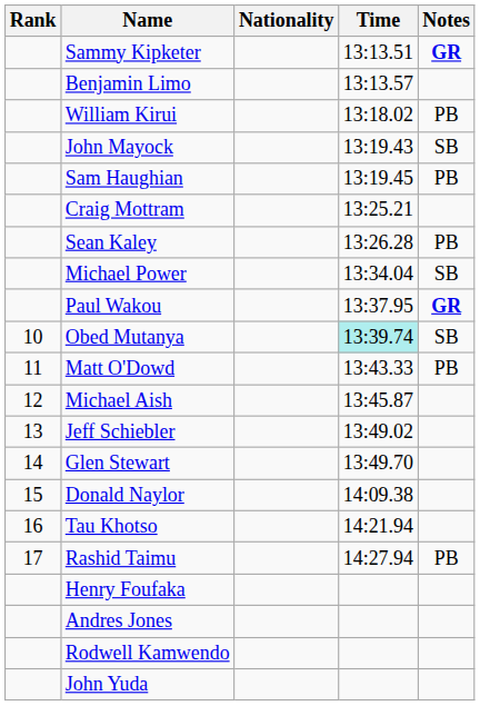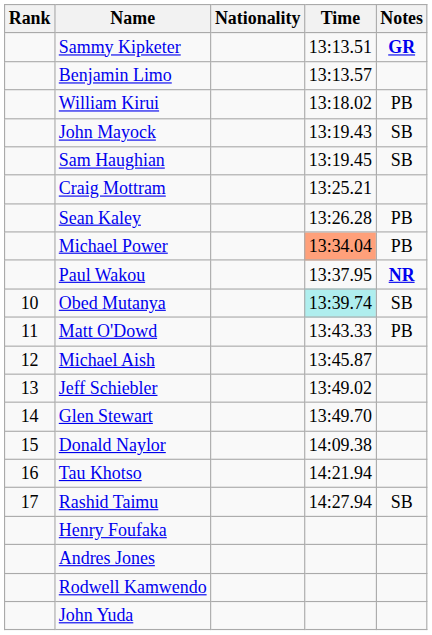 <table class="wikitable sortable" style="text-align:center">
 <tr>
 <th>Rank</th>
 <th>Name</th>
 <th>Nationality</th>
 <th>Time</th>
 <th>Notes</th>
 </tr>
 <tr>
 <td></td>
 <td align=left><a href='#'>Sammy Kipketer</a></td>
 <td align=left></td>
 <td>13:13.51</td>
 <td><strong><a href='#'>GR</a></strong></td>
 </tr>
 <tr>
 <td></td>
 <td align=left><a href='#'>Benjamin Limo</a></td>
 <td align=left></td>
 <td>13:13.57</td>
 <td></td>
 </tr>
 <tr>
 <td></td>
 <td align=left><a href='#'>William Kirui</a></td>
 <td align=left></td>
 <td>13:18.02</td>
 <td>PB</td>
 </tr>
 <tr>
 <td></td>
 <td align=left><a href='#'>John Mayock</a></td>
 <td align=left></td>
 <td>13:19.43</td>
 <td>SB</td>
 </tr>
 <tr>
 <td></td>
 <td align=left><a href='#'>Sam Haughian</a></td>
 <td align=left></td>
 <td>13:19.45</td>
-<td>PB</td>
+<td>SB</td>
 </tr>
 <tr>
 <td></td>
 <td align=left><a href='#'>Craig Mottram</a></td>
 <td align=left></td>
 <td>13:25.21</td>
 <td></td>
 </tr>
 <tr>
 <td></td>
 <td align=left><a href='#'>Sean Kaley</a></td>
 <td align=left></td>
 <td>13:26.28</td>
 <td>PB</td>
 </tr>
 <tr>
 <td></td>
 <td align=left><a href='#'>Michael Power</a></td>
 <td align=left></td>
-<td>13:34.04</td>
-<td>SB</td>
+<td style="background: lightsalmon;">13:34.04</td>
+<td>PB</td>
 </tr>
 <tr>
 <td></td>
 <td align=left><a href='#'>Paul Wakou</a></td>
 <td align=left></td>
 <td>13:37.95</td>
-<td><strong><a href='#'>GR</a></strong></td>
+<td><strong><a href='#'>NR</a></strong></td>
 </tr>
 <tr>
 <td>10</td>
 <td align=left><a href='#'>Obed Mutanya</a></td>
 <td align=left></td>
 <td style="background: paleturquoise;">13:39.74</td>
 <td>SB</td>
 </tr>
 <tr>
 <td>11</td>
 <td align=left><a href='#'>Matt O'Dowd</a></td>
 <td align=left></td>
 <td>13:43.33</td>
 <td>PB</td>
 </tr>
 <tr>
 <td>12</td>
 <td align=left><a href='#'>Michael Aish</a></td>
 <td align=left></td>
 <td>13:45.87</td>
 <td></td>
 </tr>
 <tr>
 <td>13</td>
 <td align=left><a href='#'>Jeff Schiebler</a></td>
 <td align=left></td>
 <td>13:49.02</td>
 <td></td>
 </tr>
 <tr>
 <td>14</td>
 <td align=left><a href='#'>Glen Stewart</a></td>
 <td align=left></td>
 <td>13:49.70</td>
 <td></td>
 </tr>
 <tr>
 <td>15</td>
 <td align=left><a href='#'>Donald Naylor</a></td>
 <td align=left></td>
 <td>14:09.38</td>
 <td></td>
 </tr>
 <tr>
 <td>16</td>
 <td align=left><a href='#'>Tau Khotso</a></td>
 <td align=left></td>
 <td>14:21.94</td>
 <td></td>
 </tr>
 <tr>
 <td>17</td>
 <td align=left><a href='#'>Rashid Taimu</a></td>
 <td align=left></td>
 <td>14:27.94</td>
-<td>PB</td>
+<td>SB</td>
 </tr>
 <tr>
 <td></td>
 <td align=left><a href='#'>Henry Foufaka</a></td>
 <td align=left></td>
 <td></td>
 <td></td>
 </tr>
 <tr>
 <td></td>
 <td align=left><a href='#'>Andres Jones</a></td>
 <td align=left></td>
 <td></td>
 <td></td>
 </tr>
 <tr>
 <td></td>
 <td align=left><a href='#'>Rodwell Kamwendo</a></td>
 <td align=left></td>
 <td></td>
 <td></td>
 </tr>
 <tr>
 <td></td>
 <td align=left><a href='#'>John Yuda</a></td>
 <td align=left></td>
 <td></td>
 <td></td>
 </tr>
 </table>
